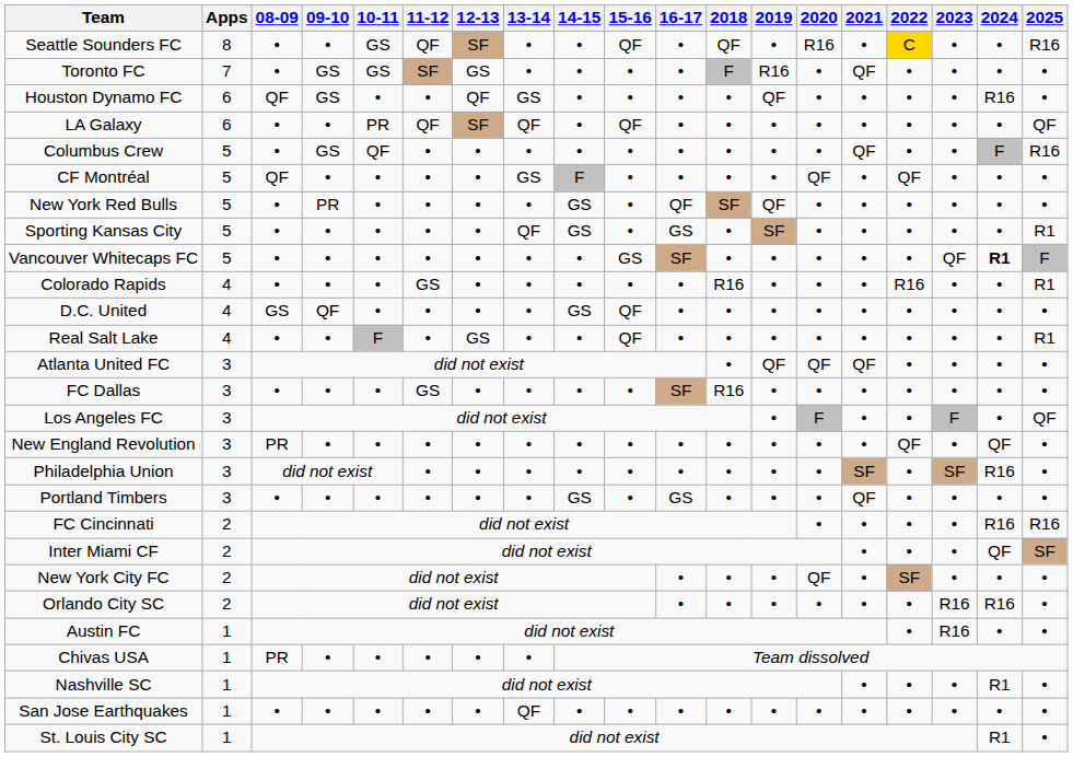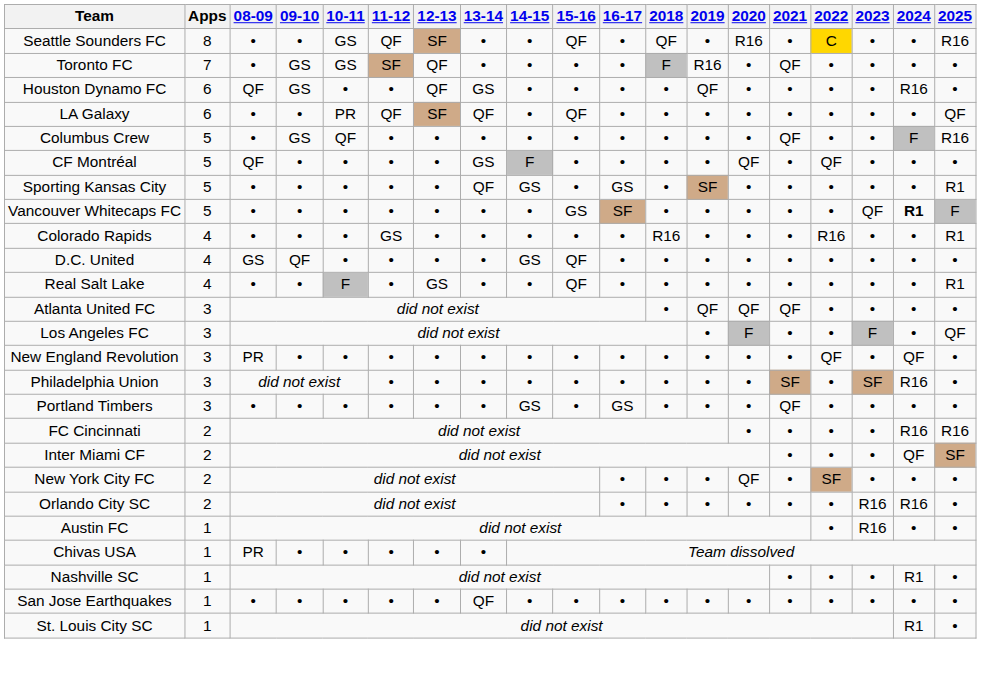 <table class="wikitable sortable" style="text-align:center">
 <tr>
 <th>Team</th>
 <th>Apps</th>
 <th><a href='#'>08-09</a></th>
 <th><a href='#'>09-10</a></th>
 <th><a href='#'>10-11</a></th>
 <th><a href='#'>11-12</a></th>
 <th><a href='#'>12-13</a></th>
 <th><a href='#'>13-14</a></th>
 <th><a href='#'>14-15</a></th>
 <th><a href='#'>15-16</a></th>
 <th><a href='#'>16-17</a></th>
 <th><a href='#'>2018</a></th>
 <th><a href='#'>2019</a></th>
 <th><a href='#'>2020</a></th>
 <th><a href='#'>2021</a></th>
 <th><a href='#'>2022</a></th>
 <th><a href='#'>2023</a></th>
 <th><a href='#'>2024</a></th>
 <th><a href='#'>2025</a></th>
 </tr>
 <tr>
 <td>Seattle Sounders FC</td>
 <td>8</td>
 <td>•</td>
 <td>•</td>
 <td>GS</td>
 <td>QF</td>
 <td bgcolor="CFAA88">SF</td>
 <td>•</td>
 <td>•</td>
 <td>QF</td>
 <td>•</td>
 <td>QF</td>
 <td>•</td>
 <td>R16</td>
 <td>•</td>
 <td bgcolor="gold">C</td>
 <td>•</td>
 <td>•</td>
 <td>R16</td>
 </tr>
 <tr>
 <td>Toronto FC</td>
 <td>7</td>
 <td>•</td>
 <td>GS</td>
 <td>GS</td>
 <td bgcolor="CFAA88">SF</td>
-<td>GS</td>
+<td>QF</td>
 <td>•</td>
 <td>•</td>
 <td>•</td>
 <td>•</td>
 <td bgcolor=silver>F</td>
 <td>R16</td>
 <td>•</td>
 <td>QF</td>
 <td>•</td>
 <td>•</td>
 <td>•</td>
 <td>•</td>
 </tr>
 <tr>
 <td>Houston Dynamo FC</td>
 <td>6</td>
 <td>QF</td>
 <td>GS</td>
 <td>•</td>
 <td>•</td>
 <td>QF</td>
 <td>GS</td>
 <td>•</td>
 <td>•</td>
 <td>•</td>
 <td>•</td>
 <td>QF</td>
 <td>•</td>
 <td>•</td>
 <td>•</td>
 <td>•</td>
 <td>R16</td>
 <td>•</td>
 </tr>
 <tr>
 <td>LA Galaxy</td>
 <td>6</td>
 <td>•</td>
 <td>•</td>
 <td>PR</td>
 <td>QF</td>
 <td bgcolor="CFAA88">SF</td>
 <td>QF</td>
 <td>•</td>
 <td>QF</td>
 <td>•</td>
 <td>•</td>
 <td>•</td>
 <td>•</td>
 <td>•</td>
 <td>•</td>
 <td>•</td>
 <td>•</td>
 <td>QF</td>
 </tr>
 <tr>
 <td>Columbus Crew</td>
 <td>5</td>
 <td>•</td>
 <td>GS</td>
 <td>QF</td>
 <td>•</td>
 <td>•</td>
 <td>•</td>
 <td>•</td>
 <td>•</td>
 <td>•</td>
 <td>•</td>
 <td>•</td>
 <td>•</td>
 <td>QF</td>
 <td>•</td>
 <td>•</td>
 <td bgcolor=silver>F</td>
 <td>R16</td>
 </tr>
 <tr>
 <td>CF Montréal</td>
 <td>5</td>
 <td>QF</td>
 <td>•</td>
 <td>•</td>
 <td>•</td>
 <td>•</td>
 <td>GS</td>
 <td bgcolor=silver>F</td>
 <td>•</td>
 <td>•</td>
 <td>•</td>
 <td>•</td>
 <td>QF</td>
 <td>•</td>
 <td>QF</td>
-<td>•</td>
-<td>•</td>
-<td>•</td>
-</tr>
-<tr>
-<td>New York Red Bulls</td>
-<td>5</td>
-<td>•</td>
-<td>PR</td>
-<td>•</td>
-<td>•</td>
-<td>•</td>
-<td>•</td>
-<td>GS</td>
-<td>•</td>
-<td>QF</td>
-<td bgcolor="CFAA88">SF</td>
-<td>QF</td>
-<td>•</td>
-<td>•</td>
-<td>•</td>
 <td>•</td>
 <td>•</td>
 <td>•</td>
 </tr>
 <tr>
 <td>Sporting Kansas City</td>
 <td>5</td>
 <td>•</td>
 <td>•</td>
 <td>•</td>
 <td>•</td>
 <td>•</td>
 <td>QF</td>
 <td>GS</td>
 <td>•</td>
 <td>GS</td>
 <td>•</td>
 <td bgcolor="CFAA88">SF</td>
 <td>•</td>
 <td>•</td>
 <td>•</td>
 <td>•</td>
 <td>•</td>
 <td>R1</td>
 </tr>
 <tr>
 <td>Vancouver Whitecaps FC</td>
 <td>5</td>
 <td>•</td>
 <td>•</td>
 <td>•</td>
 <td>•</td>
 <td>•</td>
 <td>•</td>
 <td>•</td>
 <td>GS</td>
 <td bgcolor="CFAA88">SF</td>
 <td>•</td>
 <td>•</td>
 <td>•</td>
 <td>•</td>
 <td>•</td>
 <td>QF</td>
 <td><strong>R1</strong></td>
 <td bgcolor=silver>F</td>
 </tr>
 <tr>
 <td>Colorado Rapids</td>
 <td>4</td>
 <td>•</td>
 <td>•</td>
 <td>•</td>
 <td>GS</td>
 <td>•</td>
 <td>•</td>
 <td>•</td>
 <td>•</td>
 <td>•</td>
 <td>R16</td>
 <td>•</td>
 <td>•</td>
 <td>•</td>
 <td>R16</td>
 <td>•</td>
 <td>•</td>
 <td>R1</td>
 </tr>
 <tr>
 <td>D.C. United</td>
 <td>4</td>
 <td>GS</td>
 <td>QF</td>
 <td>•</td>
 <td>•</td>
 <td>•</td>
 <td>•</td>
 <td>GS</td>
 <td>QF</td>
 <td>•</td>
 <td>•</td>
 <td>•</td>
 <td>•</td>
 <td>•</td>
 <td>•</td>
 <td>•</td>
 <td>•</td>
 <td>•</td>
 </tr>
 <tr>
 <td>Real Salt Lake</td>
 <td>4</td>
 <td>•</td>
 <td>•</td>
 <td bgcolor=silver>F</td>
 <td>•</td>
 <td>GS</td>
 <td>•</td>
 <td>•</td>
 <td>QF</td>
 <td>•</td>
 <td>•</td>
 <td>•</td>
 <td>•</td>
 <td>•</td>
 <td>•</td>
 <td>•</td>
 <td>•</td>
 <td>R1</td>
 </tr>
 <tr>
 <td>Atlanta United FC</td>
 <td>3</td>
 <td colspan="9"><em>did not exist</em></td>
 <td>•</td>
 <td>QF</td>
 <td>QF</td>
 <td>QF</td>
-<td>•</td>
-<td>•</td>
-<td>•</td>
-<td>•</td>
-</tr>
-<tr>
-<td>FC Dallas</td>
-<td>3</td>
-<td>•</td>
-<td>•</td>
-<td>•</td>
-<td>GS</td>
-<td>•</td>
-<td>•</td>
-<td>•</td>
-<td>•</td>
-<td bgcolor="CFAA88">SF</td>
-<td>R16</td>
-<td>•</td>
-<td>•</td>
-<td>•</td>
 <td>•</td>
 <td>•</td>
 <td>•</td>
 <td>•</td>
 </tr>
 <tr>
 <td>Los Angeles FC</td>
 <td>3</td>
 <td colspan="10"><em>did not exist</em></td>
 <td>•</td>
 <td bgcolor=silver>F</td>
 <td>•</td>
 <td>•</td>
 <td bgcolor=silver>F</td>
 <td>•</td>
 <td>QF</td>
 </tr>
 <tr>
 <td>New England Revolution</td>
 <td>3</td>
 <td>PR</td>
 <td>•</td>
 <td>•</td>
 <td>•</td>
 <td>•</td>
 <td>•</td>
 <td>•</td>
 <td>•</td>
 <td>•</td>
 <td>•</td>
 <td>•</td>
 <td>•</td>
 <td>•</td>
 <td>QF</td>
 <td>•</td>
 <td>QF</td>
 <td>•</td>
 </tr>
 <tr>
 <td>Philadelphia Union</td>
 <td>3</td>
 <td colspan="3"><em>did not exist</em></td>
 <td>•</td>
 <td>•</td>
 <td>•</td>
 <td>•</td>
 <td>•</td>
 <td>•</td>
 <td>•</td>
 <td>•</td>
 <td>•</td>
 <td bgcolor="CFAA88">SF</td>
 <td>•</td>
 <td bgcolor="CFAA88">SF</td>
 <td>R16</td>
 <td>•</td>
 </tr>
 <tr>
 <td>Portland Timbers</td>
 <td>3</td>
 <td>•</td>
 <td>•</td>
 <td>•</td>
 <td>•</td>
 <td>•</td>
 <td>•</td>
 <td>GS</td>
 <td>•</td>
 <td>GS</td>
 <td>•</td>
 <td>•</td>
 <td>•</td>
 <td>QF</td>
 <td>•</td>
 <td>•</td>
 <td>•</td>
 <td>•</td>
 </tr>
 <tr>
 <td>FC Cincinnati</td>
 <td>2</td>
 <td colspan="11"><em>did not exist</em></td>
 <td>•</td>
 <td>•</td>
 <td>•</td>
 <td>•</td>
 <td>R16</td>
 <td>R16</td>
 </tr>
 <tr>
 <td>Inter Miami CF</td>
 <td>2</td>
 <td colspan="12"><em>did not exist</em></td>
 <td>•</td>
 <td>•</td>
 <td>•</td>
 <td>QF</td>
 <td bgcolor="CFAA88">SF</td>
 </tr>
 <tr>
 <td>New York City FC</td>
 <td>2</td>
 <td colspan="8"><em>did not exist</em></td>
 <td>•</td>
 <td>•</td>
 <td>•</td>
 <td>QF</td>
 <td>•</td>
 <td bgcolor="CFAA88">SF</td>
 <td>•</td>
 <td>•</td>
 <td>•</td>
 </tr>
 <tr>
 <td>Orlando City SC</td>
 <td>2</td>
 <td colspan="8"><em>did not exist</em></td>
 <td>•</td>
 <td>•</td>
 <td>•</td>
 <td>•</td>
 <td>•</td>
 <td>•</td>
 <td>R16</td>
 <td>R16</td>
 <td>•</td>
 </tr>
 <tr>
 <td>Austin FC</td>
 <td>1</td>
 <td colspan="13"><em>did not exist</em></td>
 <td>•</td>
 <td>R16</td>
 <td>•</td>
 <td>•</td>
 </tr>
 <tr>
 <td>Chivas USA</td>
 <td>1</td>
 <td>PR</td>
 <td>•</td>
 <td>•</td>
 <td>•</td>
 <td>•</td>
 <td>•</td>
 <td colspan="11"><em>Team dissolved</em></td>
 </tr>
 <tr>
 <td>Nashville SC</td>
 <td>1</td>
 <td colspan="12"><em>did not exist</em></td>
 <td>•</td>
 <td>•</td>
 <td>•</td>
 <td>R1</td>
 <td>•</td>
 </tr>
 <tr>
 <td>San Jose Earthquakes</td>
 <td>1</td>
 <td>•</td>
 <td>•</td>
 <td>•</td>
 <td>•</td>
 <td>•</td>
 <td>QF</td>
 <td>•</td>
 <td>•</td>
 <td>•</td>
 <td>•</td>
 <td>•</td>
 <td>•</td>
 <td>•</td>
 <td>•</td>
 <td>•</td>
 <td>•</td>
 <td>•</td>
 </tr>
 <tr>
 <td>St. Louis City SC</td>
 <td>1</td>
 <td colspan="15"><em>did not exist</em></td>
 <td>R1</td>
 <td>•</td>
 </tr>
 </table>
